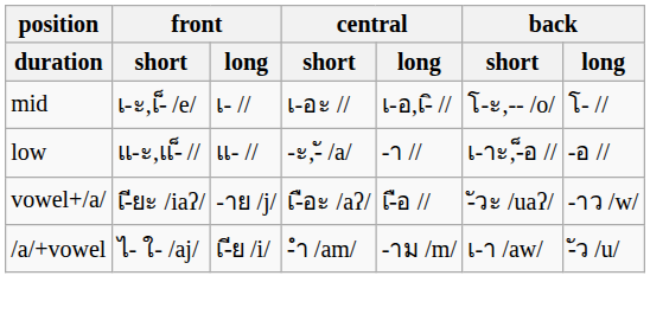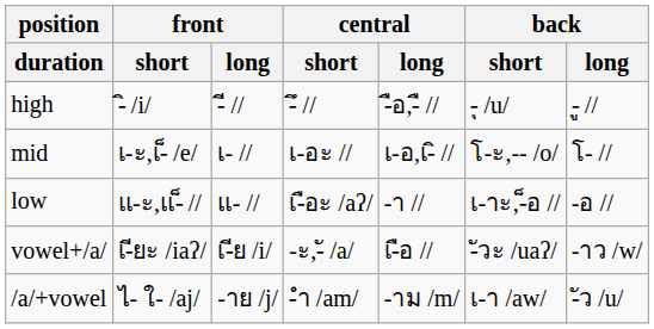 <table class="wikitable">
 <tr>
 <th>position</th>
 <th colspan="2">front</th>
 <th colspan="2">central</th>
 <th colspan="2">back</th>
 </tr>
 <tr>
 <th>duration</th>
 <th>short</th>
 <th>long</th>
 <th>short</th>
 <th>long</th>
 <th>short</th>
 <th>long</th>
 </tr>
 <tr>
+<td>high</td>
+<td>-ิ /i/</td>
+<td>-ี //</td>
+<td>-ึ //</td>
+<td>-ือ,-ื //</td>
+<td>-ุ /u/</td>
+<td>-ู //</td>
+</tr>
+<tr>
 <td>mid</td>
 <td>เ-ะ,เ-็ /e/</td>
 <td>เ- //</td>
 <td>เ-อะ //</td>
 <td>เ-อ,เ-ิ //</td>
 <td>โ-ะ,-- /o/</td>
 <td>โ- //</td>
 </tr>
 <tr>
 <td>low</td>
 <td>แ-ะ,แ-็ //</td>
 <td>แ- //</td>
-<td>-ะ,-ั /a/</td>
+<td>เ-ือะ /aʔ/</td>
 <td>-า //</td>
 <td>เ-าะ,-็อ //</td>
 <td>-อ //</td>
 </tr>
 <tr>
 <td>vowel+/a/</td>
 <td>เ-ียะ /iaʔ/</td>
-<td>-าย /j/</td>
-<td>เ-ือะ /aʔ/</td>
+<td>เ-ีย /i/</td>
+<td>-ะ,-ั /a/</td>
 <td>เ-ือ //</td>
 <td>-ัวะ /uaʔ/</td>
 <td>-าว /w/</td>
 </tr>
 <tr>
 <td>/a/+vowel</td>
 <td>ไ- ใ- /aj/</td>
-<td>เ-ีย /i/</td>
+<td>-าย /j/</td>
 <td>-ำ /am/</td>
 <td>-าม /m/</td>
 <td>เ-า /aw/</td>
 <td>-ัว /u/</td>
 </tr>
 </table>
